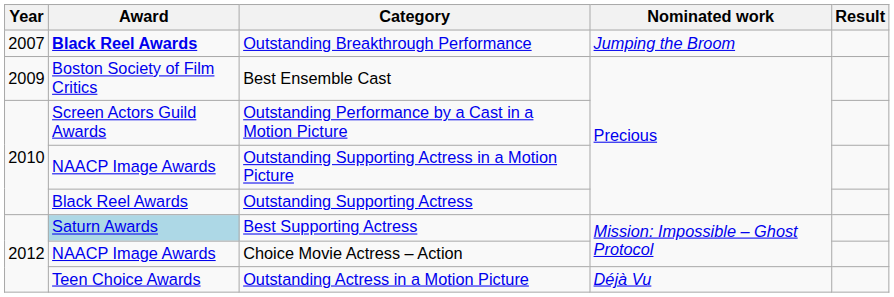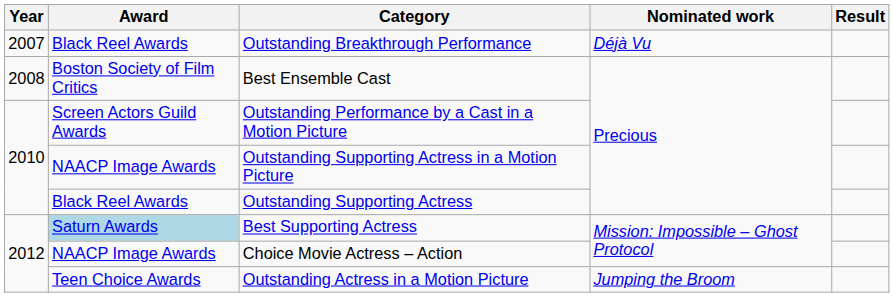 <table class="wikitable sortable">
 <tr>
 <th>Year</th>
 <th>Award</th>
 <th>Category</th>
 <th>Nominated work</th>
 <th class="wikitable unsortable">Result</th>
 </tr>
 <tr>
 <td>2007</td>
-<td><strong><a href='#'>Black Reel Awards</a></strong></td>
+<td><a href='#'>Black Reel Awards</a></td>
 <td><a href='#'>Outstanding Breakthrough Performance</a></td>
-<td><em><a href='#'>Jumping the Broom</a></em></td>
+<td><em><a href='#'>Déjà Vu</a></em></td>
 <td></td>
 </tr>
 <tr>
-<td>2009</td>
+<td>2008</td>
 <td><a href='#'>Boston Society of Film Critics</a></td>
 <td>Best Ensemble Cast</td>
 <td rowspan="4"><a href='#'>Precious</a></td>
 <td></td>
 </tr>
 <tr>
 <td rowspan="3">2010</td>
 <td><a href='#'>Screen Actors Guild Awards</a></td>
 <td><a href='#'>Outstanding Performance by a Cast in a Motion Picture</a></td>
 <td></td>
 </tr>
 <tr>
 <td><a href='#'>NAACP Image Awards</a></td>
 <td><a href='#'>Outstanding Supporting Actress in a Motion Picture</a></td>
 <td></td>
 </tr>
 <tr>
 <td><a href='#'>Black Reel Awards</a></td>
 <td><a href='#'>Outstanding Supporting Actress</a></td>
 <td></td>
 </tr>
 <tr>
 <td rowspan="3">2012</td>
 <td style="background: lightblue;"><a href='#'>Saturn Awards</a></td>
 <td><a href='#'>Best Supporting Actress</a></td>
 <td rowspan="2"><em><a href='#'>Mission: Impossible – Ghost Protocol</a></em></td>
 <td></td>
 </tr>
 <tr>
 <td><a href='#'>NAACP Image Awards</a></td>
 <td>Choice Movie Actress – Action</td>
 <td></td>
 </tr>
 <tr>
 <td><a href='#'>Teen Choice Awards</a></td>
 <td><a href='#'>Outstanding Actress in a Motion Picture</a></td>
-<td><em><a href='#'>Déjà Vu</a></em></td>
+<td><em><a href='#'>Jumping the Broom</a></em></td>
 <td></td>
 </tr>
 </table>
